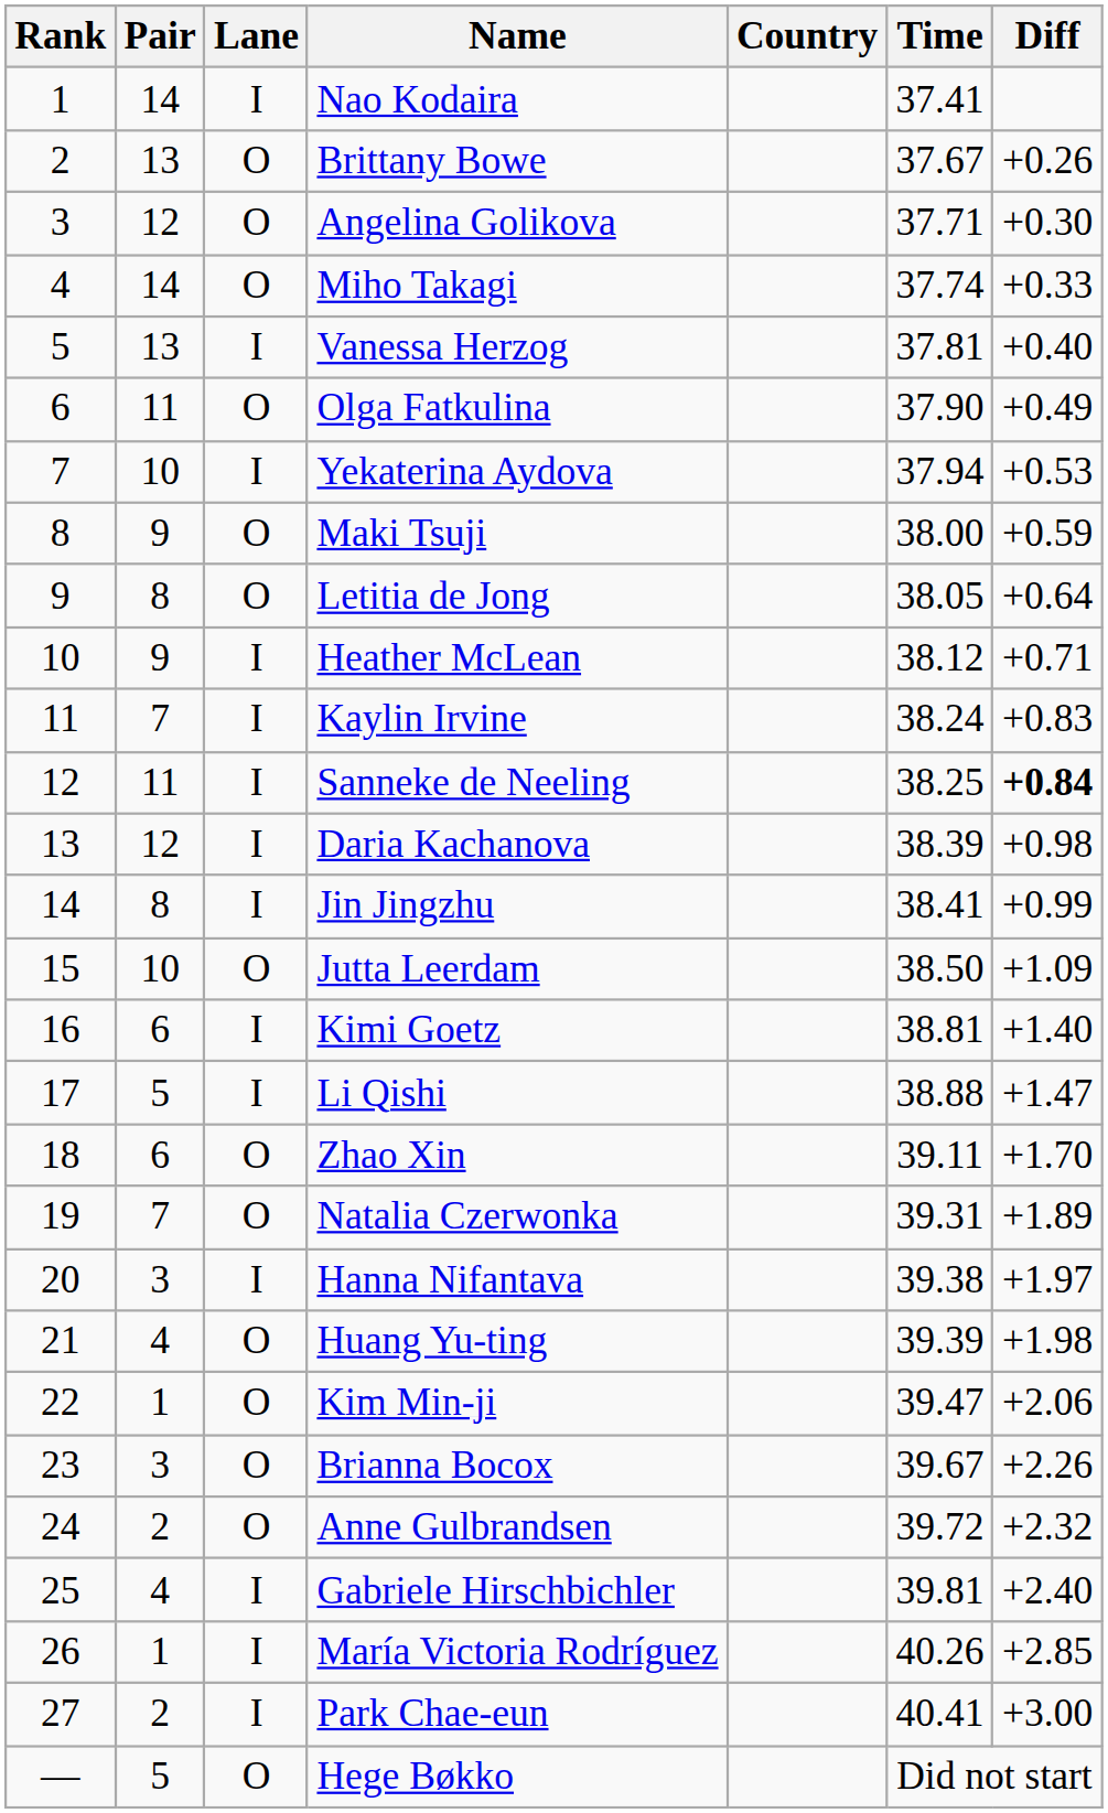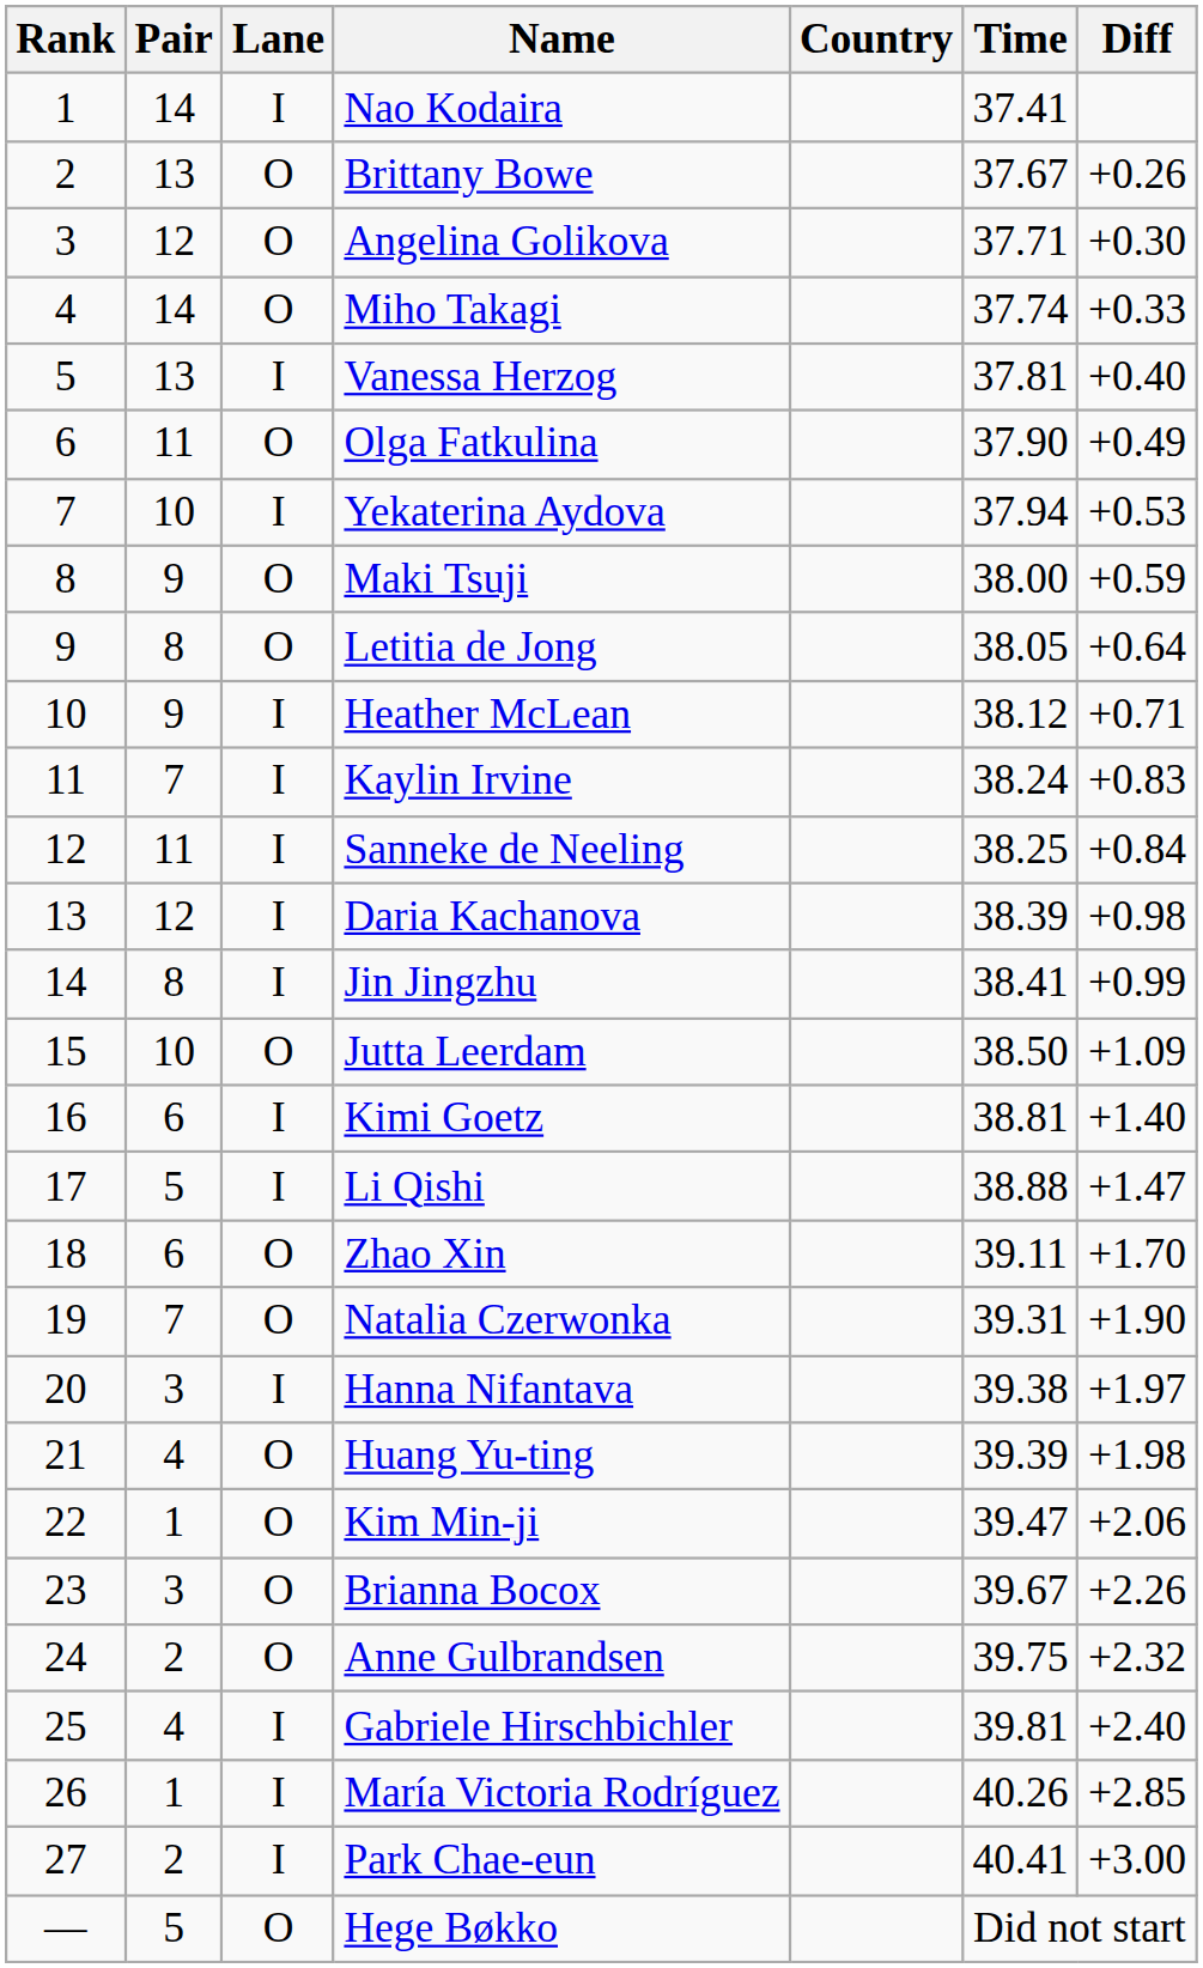 <table class="wikitable sortable" style="text-align:center">
 <tr>
 <th>Rank</th>
 <th>Pair</th>
 <th>Lane</th>
 <th>Name</th>
 <th>Country</th>
 <th>Time</th>
 <th>Diff</th>
 </tr>
 <tr>
 <td>1</td>
 <td>14</td>
 <td>I</td>
 <td align=left><a href='#'>Nao Kodaira</a></td>
 <td align=left></td>
 <td>37.41</td>
 <td></td>
 </tr>
 <tr>
 <td>2</td>
 <td>13</td>
 <td>O</td>
 <td align=left><a href='#'>Brittany Bowe</a></td>
 <td align=left></td>
 <td>37.67</td>
 <td>+0.26</td>
 </tr>
 <tr>
 <td>3</td>
 <td>12</td>
 <td>O</td>
 <td align=left><a href='#'>Angelina Golikova</a></td>
 <td align=left></td>
 <td>37.71</td>
 <td>+0.30</td>
 </tr>
 <tr>
 <td>4</td>
 <td>14</td>
 <td>O</td>
 <td align=left><a href='#'>Miho Takagi</a></td>
 <td align=left></td>
 <td>37.74</td>
 <td>+0.33</td>
 </tr>
 <tr>
 <td>5</td>
 <td>13</td>
 <td>I</td>
 <td align=left><a href='#'>Vanessa Herzog</a></td>
 <td align=left></td>
 <td>37.81</td>
 <td>+0.40</td>
 </tr>
 <tr>
 <td>6</td>
 <td>11</td>
 <td>O</td>
 <td align=left><a href='#'>Olga Fatkulina</a></td>
 <td align=left></td>
 <td>37.90</td>
 <td>+0.49</td>
 </tr>
 <tr>
 <td>7</td>
 <td>10</td>
 <td>I</td>
 <td align=left><a href='#'>Yekaterina Aydova</a></td>
 <td align=left></td>
 <td>37.94</td>
 <td>+0.53</td>
 </tr>
 <tr>
 <td>8</td>
 <td>9</td>
 <td>O</td>
 <td align=left><a href='#'>Maki Tsuji</a></td>
 <td align=left></td>
 <td>38.00</td>
 <td>+0.59</td>
 </tr>
 <tr>
 <td>9</td>
 <td>8</td>
 <td>O</td>
 <td align=left><a href='#'>Letitia de Jong</a></td>
 <td align=left></td>
 <td>38.05</td>
 <td>+0.64</td>
 </tr>
 <tr>
 <td>10</td>
 <td>9</td>
 <td>I</td>
 <td align=left><a href='#'>Heather McLean</a></td>
 <td align=left></td>
 <td>38.12</td>
 <td>+0.71</td>
 </tr>
 <tr>
 <td>11</td>
 <td>7</td>
 <td>I</td>
 <td align=left><a href='#'>Kaylin Irvine</a></td>
 <td align=left></td>
 <td>38.24</td>
 <td>+0.83</td>
 </tr>
 <tr>
 <td>12</td>
 <td>11</td>
 <td>I</td>
 <td align=left><a href='#'>Sanneke de Neeling</a></td>
 <td align=left></td>
 <td>38.25</td>
-<td><strong>+0.84</strong></td>
+<td>+0.84</td>
 </tr>
 <tr>
 <td>13</td>
 <td>12</td>
 <td>I</td>
 <td align=left><a href='#'>Daria Kachanova</a></td>
 <td align=left></td>
 <td>38.39</td>
 <td>+0.98</td>
 </tr>
 <tr>
 <td>14</td>
 <td>8</td>
 <td>I</td>
 <td align=left><a href='#'>Jin Jingzhu</a></td>
 <td align=left></td>
 <td>38.41</td>
 <td>+0.99</td>
 </tr>
 <tr>
 <td>15</td>
 <td>10</td>
 <td>O</td>
 <td align=left><a href='#'>Jutta Leerdam</a></td>
 <td align=left></td>
 <td>38.50</td>
 <td>+1.09</td>
 </tr>
 <tr>
 <td>16</td>
 <td>6</td>
 <td>I</td>
 <td align=left><a href='#'>Kimi Goetz</a></td>
 <td align=left></td>
 <td>38.81</td>
 <td>+1.40</td>
 </tr>
 <tr>
 <td>17</td>
 <td>5</td>
 <td>I</td>
 <td align=left><a href='#'>Li Qishi</a></td>
 <td align=left></td>
 <td>38.88</td>
 <td>+1.47</td>
 </tr>
 <tr>
 <td>18</td>
 <td>6</td>
 <td>O</td>
 <td align=left><a href='#'>Zhao Xin</a></td>
 <td align=left></td>
 <td>39.11</td>
 <td>+1.70</td>
 </tr>
 <tr>
 <td>19</td>
 <td>7</td>
 <td>O</td>
 <td align=left><a href='#'>Natalia Czerwonka</a></td>
 <td align=left></td>
 <td>39.31</td>
-<td>+1.89</td>
+<td>+1.90</td>
 </tr>
 <tr>
 <td>20</td>
 <td>3</td>
 <td>I</td>
 <td align=left><a href='#'>Hanna Nifantava</a></td>
 <td align=left></td>
 <td>39.38</td>
 <td>+1.97</td>
 </tr>
 <tr>
 <td>21</td>
 <td>4</td>
 <td>O</td>
 <td align=left><a href='#'>Huang Yu-ting</a></td>
 <td align=left></td>
 <td>39.39</td>
 <td>+1.98</td>
 </tr>
 <tr>
 <td>22</td>
 <td>1</td>
 <td>O</td>
 <td align=left><a href='#'>Kim Min-ji</a></td>
 <td align=left></td>
 <td>39.47</td>
 <td>+2.06</td>
 </tr>
 <tr>
 <td>23</td>
 <td>3</td>
 <td>O</td>
 <td align=left><a href='#'>Brianna Bocox</a></td>
 <td align=left></td>
 <td>39.67</td>
 <td>+2.26</td>
 </tr>
 <tr>
 <td>24</td>
 <td>2</td>
 <td>O</td>
 <td align=left><a href='#'>Anne Gulbrandsen</a></td>
 <td align=left></td>
-<td>39.72</td>
+<td>39.75</td>
 <td>+2.32</td>
 </tr>
 <tr>
 <td>25</td>
 <td>4</td>
 <td>I</td>
 <td align=left><a href='#'>Gabriele Hirschbichler</a></td>
 <td align=left></td>
 <td>39.81</td>
 <td>+2.40</td>
 </tr>
 <tr>
 <td>26</td>
 <td>1</td>
 <td>I</td>
 <td align=left><a href='#'>María Victoria Rodríguez</a></td>
 <td align=left></td>
 <td>40.26</td>
 <td>+2.85</td>
 </tr>
 <tr>
 <td>27</td>
 <td>2</td>
 <td>I</td>
 <td align=left><a href='#'>Park Chae-eun</a></td>
 <td align=left></td>
 <td>40.41</td>
 <td>+3.00</td>
 </tr>
 <tr>
 <td>—</td>
 <td>5</td>
 <td>O</td>
 <td align=left><a href='#'>Hege Bøkko</a></td>
 <td align=left></td>
 <td colspan=2>Did not start</td>
 </tr>
 </table>
